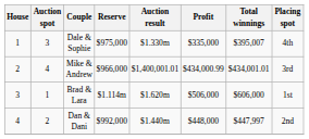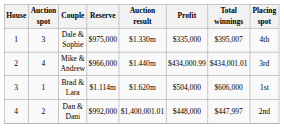 <table class="wikitable" style="text-align: center; font-size: 9pt; line-height:16px; width:70%" |>
 <tr>
 <th>House</th>
 <th>Auction spot</th>
 <th>Couple</th>
 <th>Reserve</th>
 <th>Auction result</th>
 <th>Profit</th>
 <th>Total winnings</th>
 <th>Placing spot</th>
 </tr>
 <tr>
 <td>1</td>
 <td style="text-align:center">3</td>
 <td style="width:5%;" scope="col" style="background:#00BFFF; color:black;">Dale & Sophie</td>
 <td style="text-align:center">$975,000</td>
 <td style="text-align:center">$1.330m</td>
 <td style="text-align:center">$335,000</td>
 <td style="text-align:center">$395,007</td>
 <td style="text-align:center">4th</td>
 </tr>
 <tr>
 <td>2</td>
 <td style="text-align:center">4</td>
 <td style="width:5%;" scope="col" style="background:Black; background-color:#FDEE00">Mike & Andrew</td>
 <td style="text-align:center">$966,000</td>
-<td style="text-align:center">$1,400,001.01</td>
+<td style="text-align:center">$1.440m</td>
 <td style="text-align:center">$434,000.99</td>
 <td style="text-align:center">$434,001.01</td>
 <td style="text-align:center">3rd</td>
 </tr>
 <tr>
 <td>3</td>
 <td style="text-align:center">1</td>
 <td style="width:5%;" scope="col" style="background:#A4C639; color:black;">Brad & Lara</td>
 <td style="text-align:center">$1.114m</td>
 <td style="text-align:center">$1.620m</td>
-<td style="text-align:center">$506,000</td>
+<td style="text-align:center">$504,000</td>
 <td style="text-align:center">$606,000</td>
 <td style="text-align:center">1st</td>
 </tr>
 <tr>
 <td>4</td>
 <td style="text-align:center">2</td>
 <td style="width:5%;" scope="col" style="background:#FF0800; color:black;">Dan & Dani</td>
 <td style="text-align:center">$992,000</td>
-<td style="text-align:center">$1.440m</td>
+<td style="text-align:center">$1,400,001.01</td>
 <td style="text-align:center">$448,000</td>
 <td style="text-align:center">$447,997</td>
 <td style="text-align:center">2nd</td>
 </tr>
 <tr>
 </tr>
 </table>
